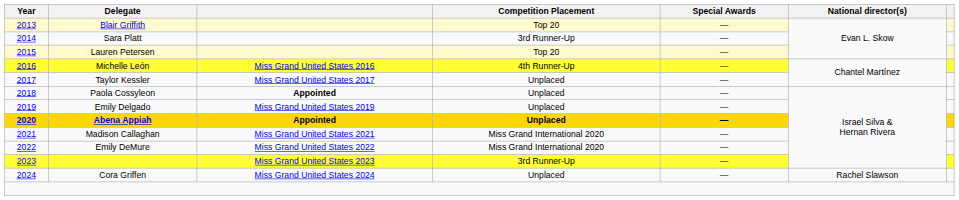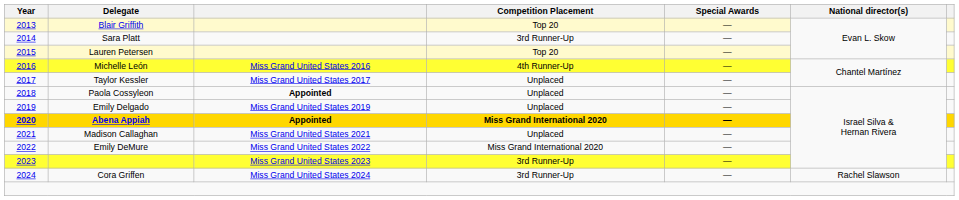 <table class="wikitable" style="font-size: 90%; text-align:center; width:100%">
 <tr>
 <th>Year</th>
 <th>Delegate</th>
 <th></th>
 <th>Competition Placement</th>
 <th>Special Awards</th>
 <th>National director(s)</th>
 <th></th>
 </tr>
 <tr>
 <td bgcolor=#FFFACD><a href='#'>2013</a></td>
 <td bgcolor=#FFFACD><a href='#'>Blair Griffith</a></td>
 <td bgcolor=#FFFACD></td>
 <td bgcolor=#FFFACD>Top 20</td>
 <td bgcolor=#FFFACD>—</td>
 <td rowspan=3>Evan L. Skow</td>
 <td bgcolor=#FFFACD></td>
 </tr>
 <tr>
 <td><a href='#'>2014</a></td>
 <td>Sara Platt</td>
 <td></td>
 <td>3rd Runner-Up</td>
 <td>—</td>
 <td></td>
 </tr>
 <tr>
 <td bgcolor=#FFFACD><a href='#'>2015</a></td>
 <td bgcolor=#FFFACD>Lauren Petersen</td>
 <td bgcolor=#FFFACD></td>
 <td bgcolor=#FFFACD>Top 20</td>
 <td bgcolor=#FFFACD>—</td>
 <td bgcolor=#FFFACD></td>
 </tr>
 <tr>
 <td bgcolor=#FFFF33><a href='#'>2016</a></td>
 <td bgcolor=#FFFF33>Michelle León</td>
 <td bgcolor=#FFFF33><a href='#'>Miss Grand United States 2016</a></td>
 <td bgcolor=#FFFF33>4th Runner-Up</td>
 <td bgcolor=#FFFF33>—</td>
 <td rowspan=2>Chantel Martínez</td>
 <td bgcolor=#FFFF33></td>
 </tr>
 <tr>
 <td><a href='#'>2017</a></td>
 <td>Taylor Kessler</td>
 <td><a href='#'>Miss Grand United States 2017</a></td>
 <td>Unplaced</td>
 <td>—</td>
 <td></td>
 </tr>
 <tr>
 <td><a href='#'>2018</a></td>
 <td>Paola Cossyleon</td>
 <td><strong>Appointed</strong></td>
 <td>Unplaced</td>
 <td>—</td>
 <td rowspan=6>Israel Silva &<br>Hernan Rivera</td>
 <td align=center></td>
 </tr>
 <tr>
 <td><a href='#'>2019</a></td>
 <td align="center">Emily Delgado</td>
 <td><a href='#'>Miss Grand United States 2019</a></td>
 <td>Unplaced</td>
 <td>—</td>
 <td></td>
 </tr>
 <tr style="background-color:gold; font-weight: bold">
 <td><a href='#'>2020</a></td>
 <td><a href='#'>Abena Appiah</a></td>
 <td>Appointed</td>
-<td>Unplaced</td>
+<td>Miss Grand International 2020</td>
 <td>—</td>
 <td></td>
 </tr>
 <tr>
 <td><a href='#'>2021</a></td>
 <td>Madison Callaghan</td>
 <td><a href='#'>Miss Grand United States 2021</a></td>
-<td>Miss Grand International 2020</td>
+<td>Unplaced</td>
 <td>—</td>
 <td></td>
 </tr>
 <tr>
 <td><a href='#'>2022</a></td>
 <td>Emily DeMure</td>
 <td><a href='#'>Miss Grand United States 2022</a></td>
 <td>Miss Grand International 2020</td>
 <td>—</td>
 <td></td>
 </tr>
 <tr bgcolor=#FFFF33>
 <td><a href='#'>2023</a></td>
 <td></td>
 <td><a href='#'>Miss Grand United States 2023</a></td>
 <td>3rd Runner-Up</td>
 <td>—</td>
 <td></td>
 </tr>
 <tr>
 <td><a href='#'>2024</a></td>
 <td>Cora Griffen</td>
 <td><a href='#'>Miss Grand United States 2024</a></td>
-<td>Unplaced</td>
+<td>3rd Runner-Up</td>
 <td>—</td>
 <td>Rachel Slawson</td>
 <td></td>
 </tr>
 <tr>
 <td colspan="8"><br></td>
 </tr>
 </table>
